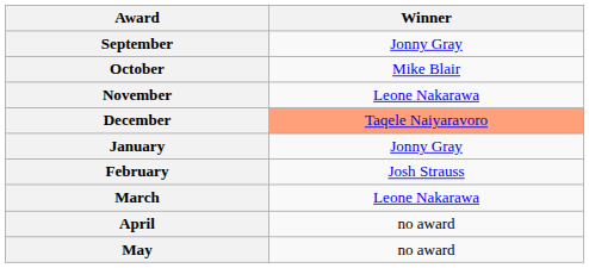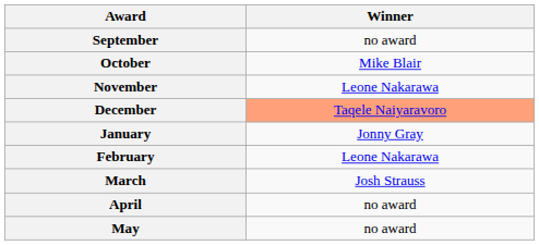 <table class="wikitable" style="font-size:95%; text-align:center;">
 <tr>
 <th style="width:250px;">Award</th>
 <th style="width:300px;">Winner</th>
 </tr>
 <tr>
 <th>September</th>
-<td> <a href='#'>Jonny Gray</a></td>
+<td>no award</td>
 </tr>
 <tr>
 <th>October</th>
 <td> <a href='#'>Mike Blair</a></td>
 </tr>
 <tr>
 <th>November</th>
 <td> <a href='#'>Leone Nakarawa</a></td>
 </tr>
 <tr>
 <th>December</th>
 <td style="background: lightsalmon;"> <a href='#'>Taqele Naiyaravoro</a></td>
 </tr>
 <tr>
 <th>January</th>
 <td> <a href='#'>Jonny Gray</a></td>
 </tr>
 <tr>
 <th>February</th>
-<td> <a href='#'>Josh Strauss</a></td>
+<td> <a href='#'>Leone Nakarawa</a></td>
 </tr>
 <tr>
 <th>March</th>
-<td> <a href='#'>Leone Nakarawa</a></td>
+<td> <a href='#'>Josh Strauss</a></td>
 </tr>
 <tr>
 <th>April</th>
 <td>no award</td>
 </tr>
 <tr>
 <th>May</th>
 <td>no award</td>
 </tr>
 </table>
